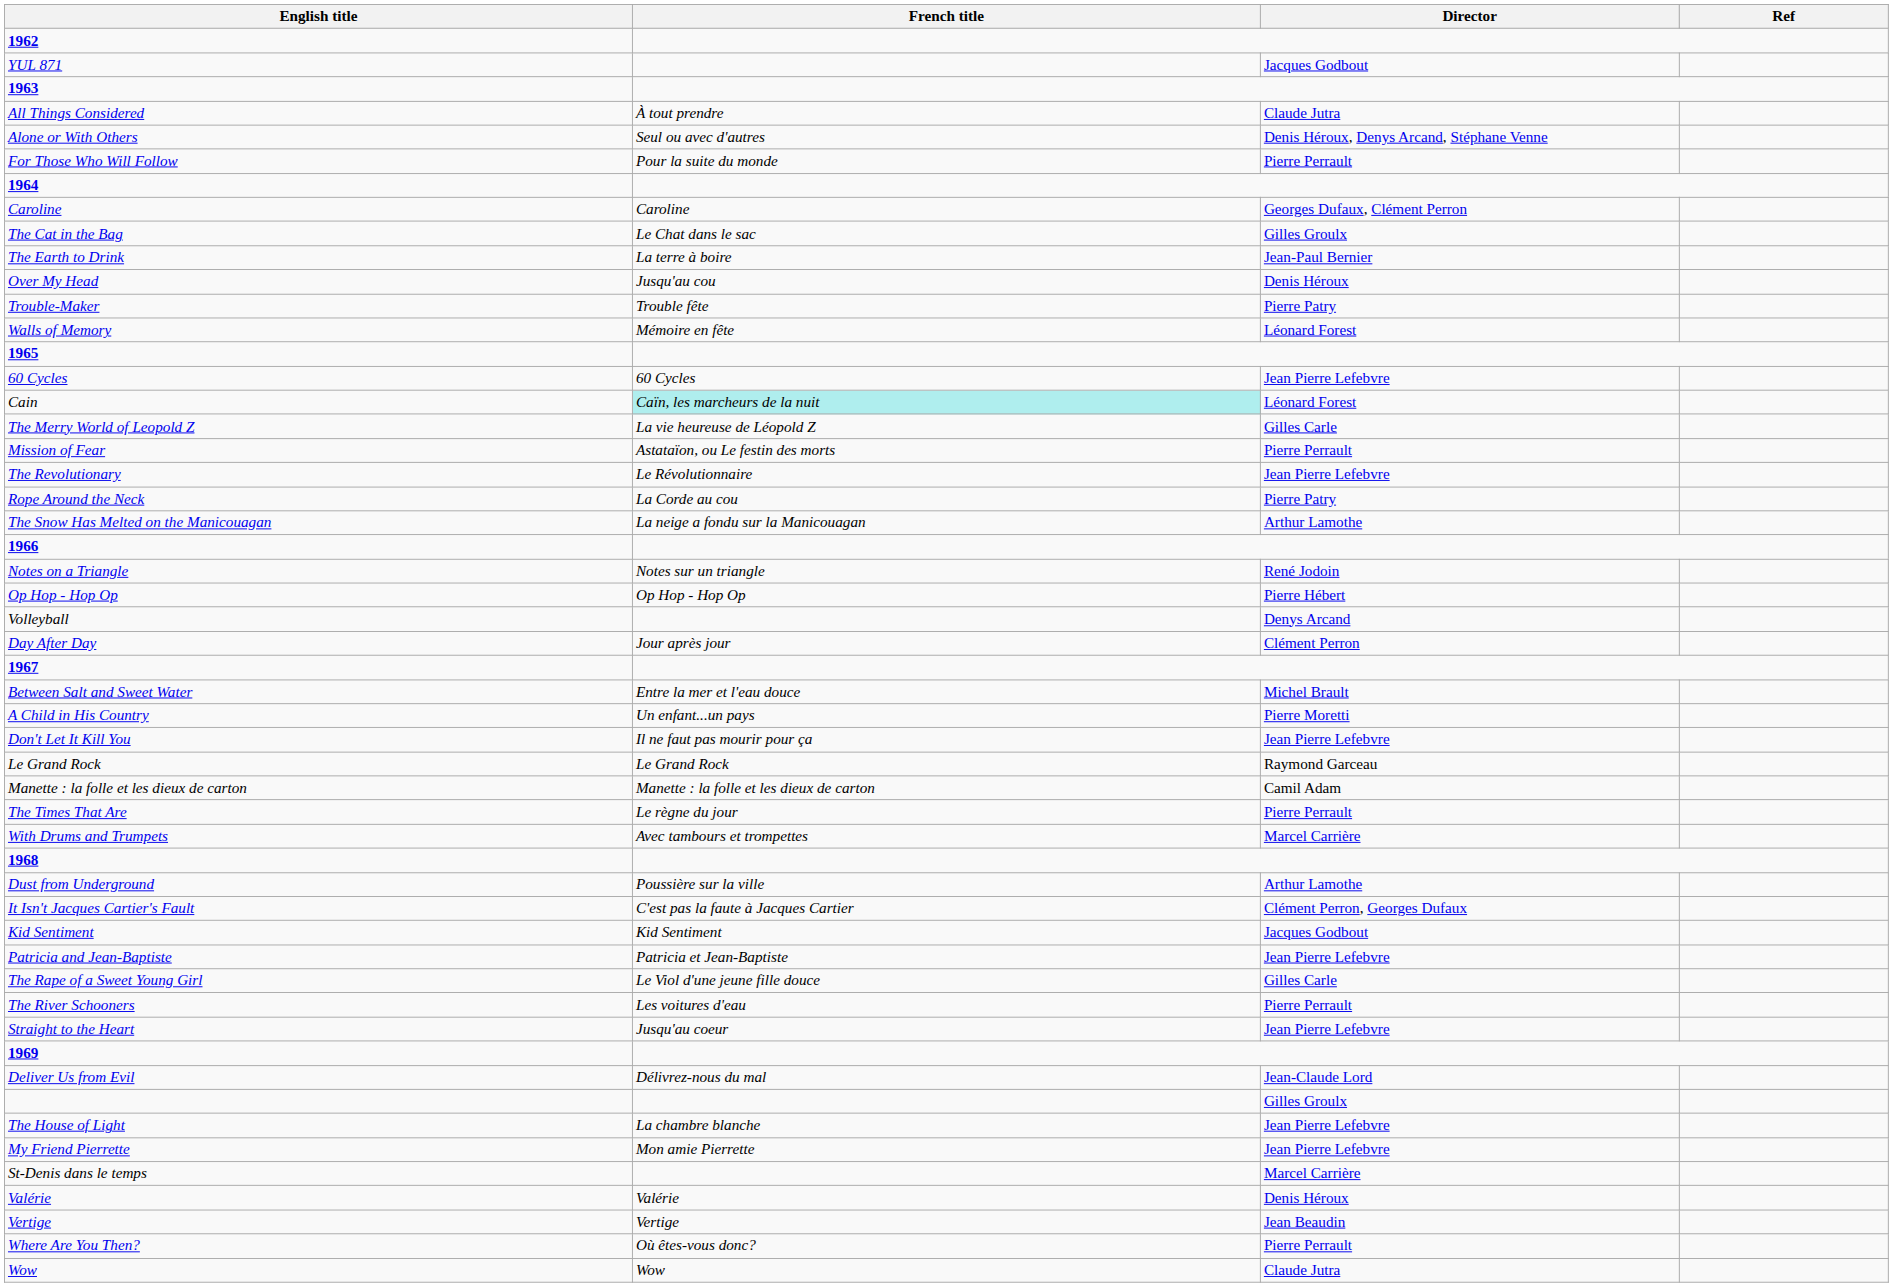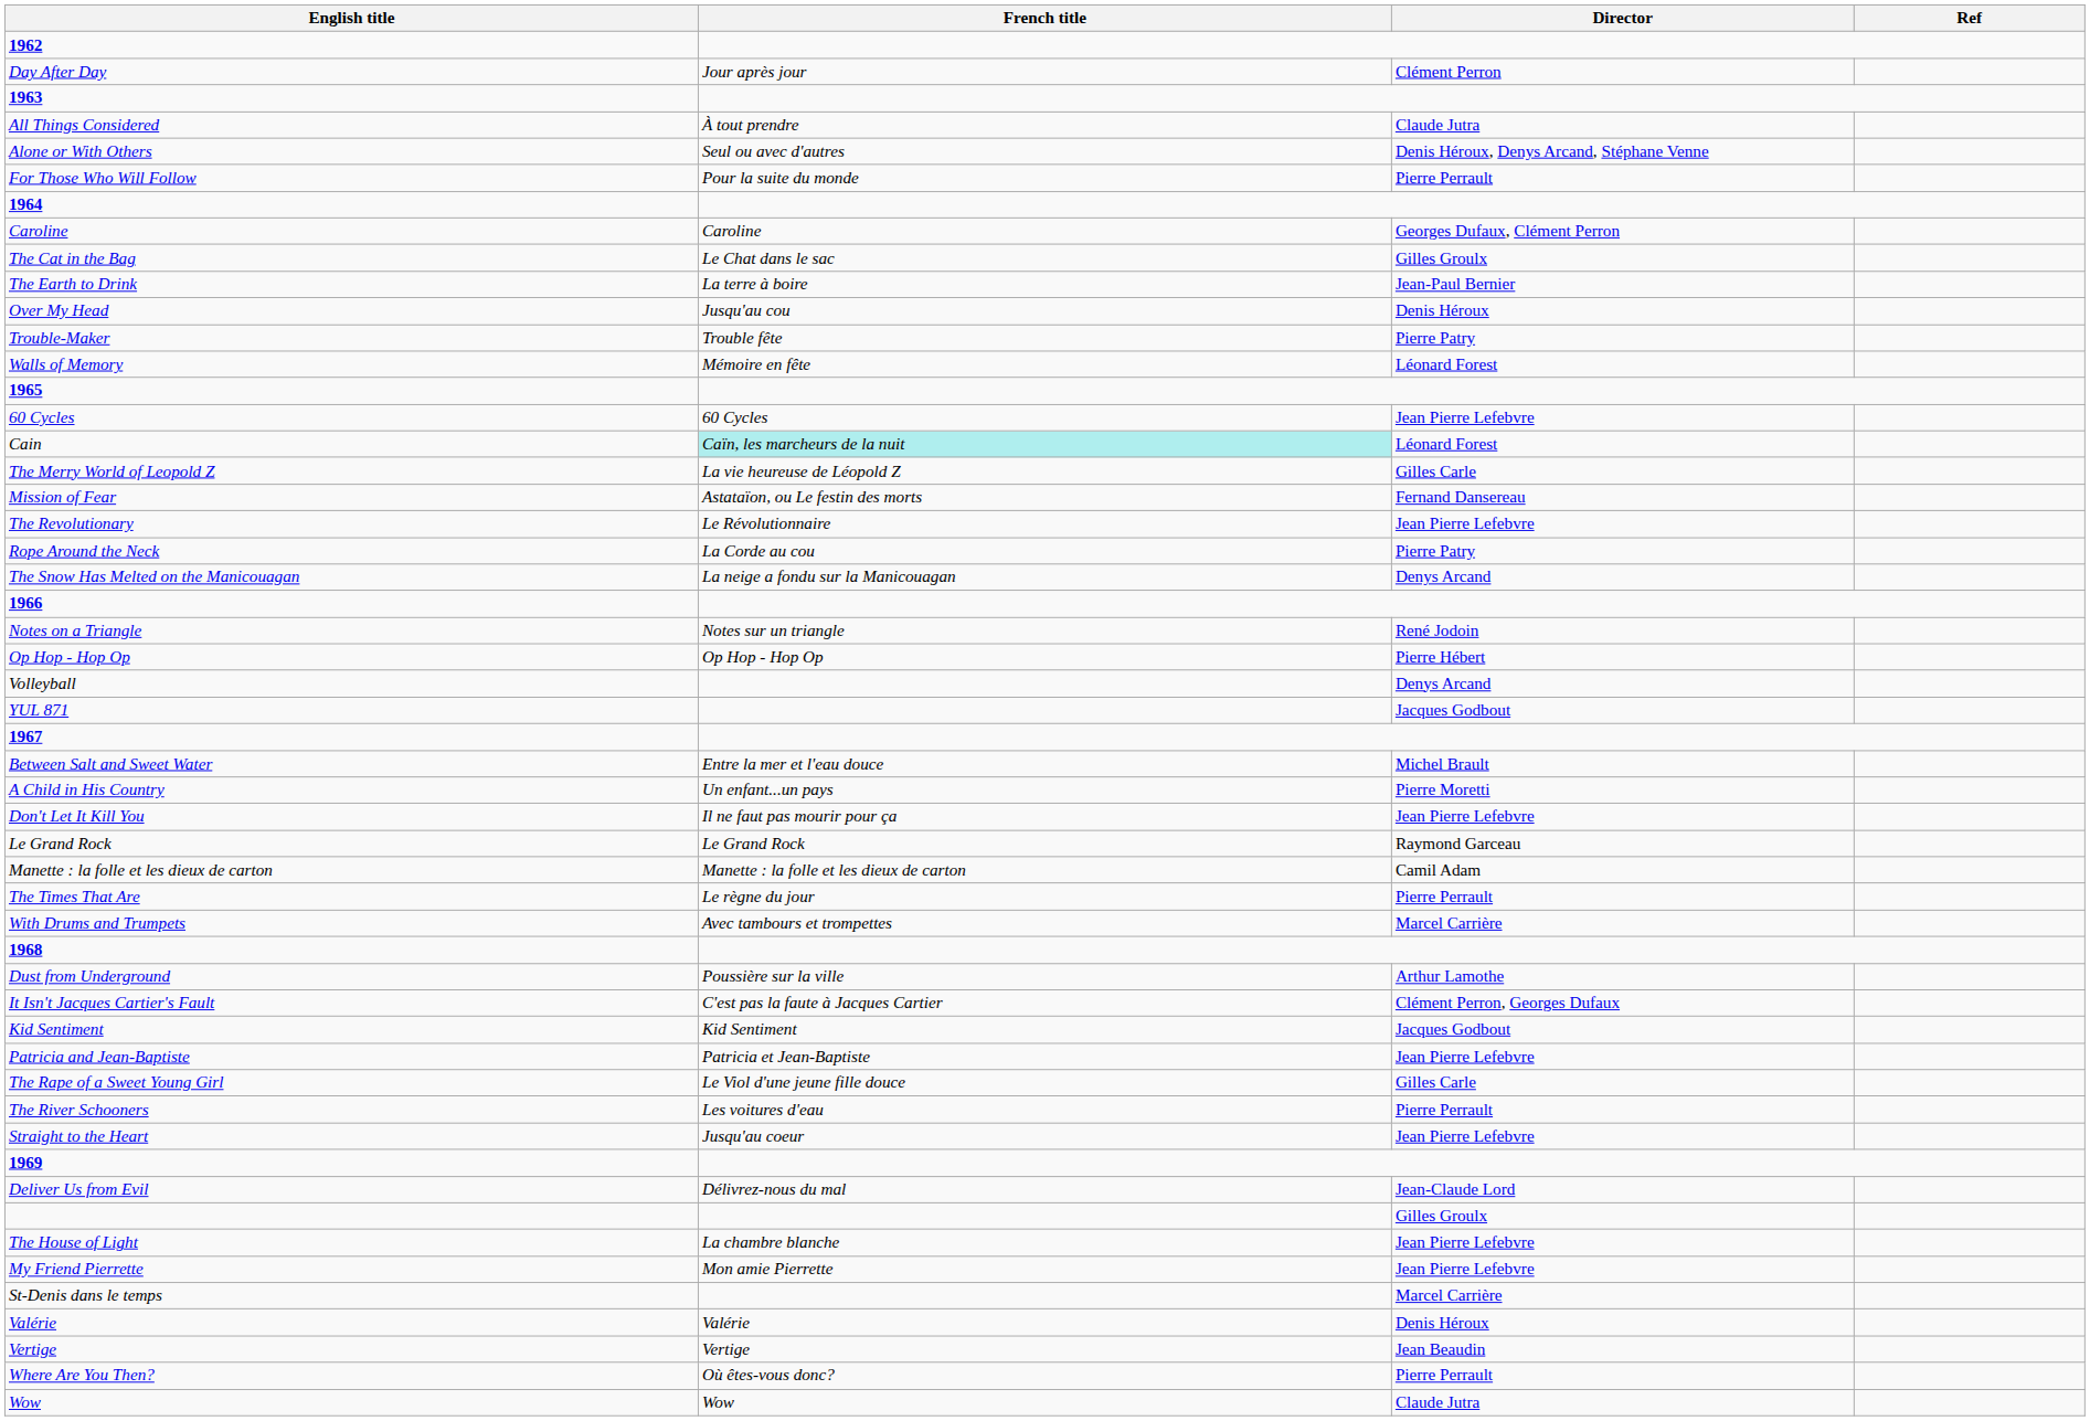 <table class="wikitable sortable" style="width:100%;">
 <tr style="background:#bebebe;">
 <th style="width:30%;">English title</th>
 <th style="width:30%;">French title</th>
 <th style="width:20%;">Director</th>
 <th style="width:10%;">Ref</th>
 </tr>
 <tr>
 <td><strong><a href='#'>1962</a></strong></td>
 </tr>
 <tr>
-<td><em><a href='#'>YUL 871</a></em></td>
-<td></td>
-<td><a href='#'>Jacques Godbout</a></td>
+<td><em><a href='#'>Day After Day</a></em></td>
+<td><em>Jour après jour</em></td>
+<td><a href='#'>Clément Perron</a></td>
 <td></td>
 </tr>
 <tr>
 <td><strong><a href='#'>1963</a></strong></td>
 </tr>
 <tr>
 <td><em><a href='#'>All Things Considered</a></em></td>
 <td><em>À tout prendre</em></td>
 <td><a href='#'>Claude Jutra</a></td>
 <td></td>
 </tr>
 <tr>
 <td><em><a href='#'>Alone or With Others</a></em></td>
 <td><em>Seul ou avec d'autres</em></td>
 <td><a href='#'>Denis Héroux</a>, <a href='#'>Denys Arcand</a>, <a href='#'>Stéphane Venne</a></td>
 <td></td>
 </tr>
 <tr>
 <td><em><a href='#'>For Those Who Will Follow</a></em></td>
 <td><em>Pour la suite du monde</em></td>
 <td><a href='#'>Pierre Perrault</a></td>
 <td></td>
 </tr>
 <tr>
 <td><strong><a href='#'>1964</a></strong></td>
 </tr>
 <tr>
 <td><em><a href='#'>Caroline</a></em></td>
 <td><em>Caroline</em></td>
 <td><a href='#'>Georges Dufaux</a>, <a href='#'>Clément Perron</a></td>
 <td></td>
 </tr>
 <tr>
 <td><em><a href='#'>The Cat in the Bag</a></em></td>
 <td><em>Le Chat dans le sac</em></td>
 <td><a href='#'>Gilles Groulx</a></td>
 <td></td>
 </tr>
 <tr>
 <td><em><a href='#'>The Earth to Drink</a></em></td>
 <td><em>La terre à boire</em></td>
 <td><a href='#'>Jean-Paul Bernier</a></td>
 <td></td>
 </tr>
 <tr>
 <td><em><a href='#'>Over My Head</a></em></td>
 <td><em>Jusqu'au cou</em></td>
 <td><a href='#'>Denis Héroux</a></td>
 <td></td>
 </tr>
 <tr>
 <td><em><a href='#'>Trouble-Maker</a></em></td>
 <td><em>Trouble fête</em></td>
 <td><a href='#'>Pierre Patry</a></td>
 <td></td>
 </tr>
 <tr>
 <td><em><a href='#'>Walls of Memory</a></em></td>
 <td><em>Mémoire en fête</em></td>
 <td><a href='#'>Léonard Forest</a></td>
 <td></td>
 </tr>
 <tr>
 <td><strong><a href='#'>1965</a></strong></td>
 </tr>
 <tr>
 <td><em><a href='#'>60 Cycles</a></em></td>
 <td><em>60 Cycles</em></td>
 <td><a href='#'>Jean Pierre Lefebvre</a></td>
 <td></td>
 </tr>
 <tr>
 <td><em>Cain</em></td>
 <td style="background: paleturquoise;"><em>Caïn, les marcheurs de la nuit</em></td>
 <td><a href='#'>Léonard Forest</a></td>
 <td></td>
 </tr>
 <tr>
 <td><em><a href='#'>The Merry World of Leopold Z</a></em></td>
 <td><em>La vie heureuse de Léopold Z</em></td>
 <td><a href='#'>Gilles Carle</a></td>
 <td></td>
 </tr>
 <tr>
 <td><em><a href='#'>Mission of Fear</a></em></td>
 <td><em>Astataïon, ou Le festin des morts</em></td>
-<td><a href='#'>Pierre Perrault</a></td>
+<td><a href='#'>Fernand Dansereau</a></td>
 <td></td>
 </tr>
 <tr>
 <td><em><a href='#'>The Revolutionary</a></em></td>
 <td><em>Le Révolutionnaire</em></td>
 <td><a href='#'>Jean Pierre Lefebvre</a></td>
 <td></td>
 </tr>
 <tr>
 <td><em><a href='#'>Rope Around the Neck</a></em></td>
 <td><em>La Corde au cou</em></td>
 <td><a href='#'>Pierre Patry</a></td>
 <td></td>
 </tr>
 <tr>
 <td><em><a href='#'>The Snow Has Melted on the Manicouagan</a></em></td>
 <td><em>La neige a fondu sur la Manicouagan</em></td>
-<td><a href='#'>Arthur Lamothe</a></td>
+<td><a href='#'>Denys Arcand</a></td>
 <td></td>
 </tr>
 <tr>
 <td><strong><a href='#'>1966</a></strong></td>
 </tr>
 <tr>
 <td><em><a href='#'>Notes on a Triangle</a></em></td>
 <td><em>Notes sur un triangle</em></td>
 <td><a href='#'>René Jodoin</a></td>
 <td></td>
 </tr>
 <tr>
 <td><em><a href='#'>Op Hop - Hop Op</a></em></td>
 <td><em>Op Hop - Hop Op</em></td>
 <td><a href='#'>Pierre Hébert</a></td>
 <td></td>
 </tr>
 <tr>
 <td><em>Volleyball</em></td>
 <td></td>
 <td><a href='#'>Denys Arcand</a></td>
 <td></td>
 </tr>
 <tr>
-<td><em><a href='#'>Day After Day</a></em></td>
-<td><em>Jour après jour</em></td>
-<td><a href='#'>Clément Perron</a></td>
+<td><em><a href='#'>YUL 871</a></em></td>
+<td></td>
+<td><a href='#'>Jacques Godbout</a></td>
 <td></td>
 </tr>
 <tr>
 <td><strong><a href='#'>1967</a></strong></td>
 </tr>
 <tr>
 <td><em><a href='#'>Between Salt and Sweet Water</a></em></td>
 <td><em>Entre la mer et l'eau douce</em></td>
 <td><a href='#'>Michel Brault</a></td>
 <td></td>
 </tr>
 <tr>
 <td><em><a href='#'>A Child in His Country</a></em></td>
 <td><em>Un enfant...un pays</em></td>
 <td><a href='#'>Pierre Moretti</a></td>
 <td></td>
 </tr>
 <tr>
 <td><em><a href='#'>Don't Let It Kill You</a></em></td>
 <td><em>Il ne faut pas mourir pour ça</em></td>
 <td><a href='#'>Jean Pierre Lefebvre</a></td>
 <td></td>
 </tr>
 <tr>
 <td><em>Le Grand Rock</em></td>
 <td><em>Le Grand Rock</em></td>
 <td>Raymond Garceau</td>
 <td></td>
 </tr>
 <tr>
 <td><em>Manette : la folle et les dieux de carton</em></td>
 <td><em>Manette : la folle et les dieux de carton</em></td>
 <td>Camil Adam</td>
 <td></td>
 </tr>
 <tr>
 <td><em><a href='#'>The Times That Are</a></em></td>
 <td><em>Le règne du jour</em></td>
 <td><a href='#'>Pierre Perrault</a></td>
 <td></td>
 </tr>
 <tr>
 <td><em><a href='#'>With Drums and Trumpets</a></em></td>
 <td><em>Avec tambours et trompettes</em></td>
 <td><a href='#'>Marcel Carrière</a></td>
 <td></td>
 </tr>
 <tr>
 <td><strong><a href='#'>1968</a></strong></td>
 </tr>
 <tr>
 <td><em><a href='#'>Dust from Underground</a></em></td>
 <td><em>Poussière sur la ville</em></td>
 <td><a href='#'>Arthur Lamothe</a></td>
 <td></td>
 </tr>
 <tr>
 <td><em><a href='#'>It Isn't Jacques Cartier's Fault</a></em></td>
 <td><em>C'est pas la faute à Jacques Cartier</em></td>
 <td><a href='#'>Clément Perron</a>, <a href='#'>Georges Dufaux</a></td>
 <td></td>
 </tr>
 <tr>
 <td><em><a href='#'>Kid Sentiment</a></em></td>
 <td><em>Kid Sentiment</em></td>
 <td><a href='#'>Jacques Godbout</a></td>
 <td></td>
 </tr>
 <tr>
 <td><em><a href='#'>Patricia and Jean-Baptiste</a></em></td>
 <td><em>Patricia et Jean-Baptiste</em></td>
 <td><a href='#'>Jean Pierre Lefebvre</a></td>
 <td></td>
 </tr>
 <tr>
 <td><em><a href='#'>The Rape of a Sweet Young Girl</a></em></td>
 <td><em>Le Viol d'une jeune fille douce</em></td>
 <td><a href='#'>Gilles Carle</a></td>
 <td></td>
 </tr>
 <tr>
 <td><em><a href='#'>The River Schooners</a></em></td>
 <td><em>Les voitures d'eau</em></td>
 <td><a href='#'>Pierre Perrault</a></td>
 <td></td>
 </tr>
 <tr>
 <td><em><a href='#'>Straight to the Heart</a></em></td>
 <td><em>Jusqu'au coeur</em></td>
 <td><a href='#'>Jean Pierre Lefebvre</a></td>
 <td></td>
 </tr>
 <tr>
 <td><strong><a href='#'>1969</a></strong></td>
 </tr>
 <tr>
 <td><em><a href='#'>Deliver Us from Evil</a></em></td>
 <td><em>Délivrez-nous du mal</em></td>
 <td><a href='#'>Jean-Claude Lord</a></td>
 <td></td>
 </tr>
 <tr>
 <td><em></em></td>
 <td></td>
 <td><a href='#'>Gilles Groulx</a></td>
 <td></td>
 </tr>
 <tr>
 <td><em><a href='#'>The House of Light</a></em></td>
 <td><em>La chambre blanche</em></td>
 <td><a href='#'>Jean Pierre Lefebvre</a></td>
 <td></td>
 </tr>
 <tr>
 <td><em><a href='#'>My Friend Pierrette</a></em></td>
 <td><em>Mon amie Pierrette</em></td>
 <td><a href='#'>Jean Pierre Lefebvre</a></td>
 <td></td>
 </tr>
 <tr>
 <td><em>St-Denis dans le temps</em></td>
 <td></td>
 <td><a href='#'>Marcel Carrière</a></td>
 <td></td>
 </tr>
 <tr>
 <td><em><a href='#'>Valérie</a></em></td>
 <td><em>Valérie</em></td>
 <td><a href='#'>Denis Héroux</a></td>
 <td></td>
 </tr>
 <tr>
 <td><em><a href='#'>Vertige</a></em></td>
 <td><em>Vertige</em></td>
 <td><a href='#'>Jean Beaudin</a></td>
 <td></td>
 </tr>
 <tr>
 <td><em><a href='#'>Where Are You Then?</a></em></td>
 <td><em>Où êtes-vous donc?</em></td>
 <td><a href='#'>Pierre Perrault</a></td>
 <td></td>
 </tr>
 <tr>
 <td><em><a href='#'>Wow</a></em></td>
 <td><em>Wow</em></td>
 <td><a href='#'>Claude Jutra</a></td>
 <td></td>
 </tr>
 </table>
